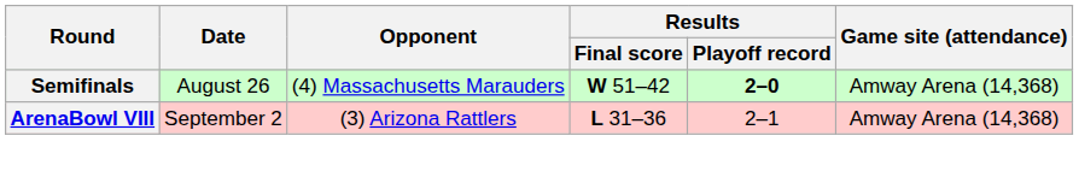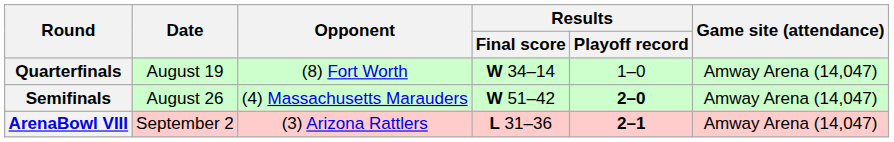 <table class="wikitable" style="font-size: 92%;" "align=center">
 <tr>
 <th rowspan="2">Round</th>
 <th rowspan="2">Date</th>
 <th rowspan="2">Opponent</th>
 <th colspan="2">Results</th>
 <th rowspan="2">Game site (attendance)</th>
 </tr>
 <tr>
 <th>Final score</th>
 <th>Playoff record</th>
 </tr>
 <tr style="background:#cfc">
+<th>Quarterfinals</th>
+<td style="text-align:center;">August 19</td>
+<td style="text-align:center;">(8) <a href='#'>Fort Worth</a></td>
+<td style="text-align:center;"><strong>W</strong> 34–14</td>
+<td style="text-align:center;">1–0</td>
+<td style="text-align:center;">Amway Arena (14,047)</td>
+</tr>
+<tr style="background:#cfc">
 <th>Semifinals</th>
 <td style="text-align:center;">August 26</td>
 <td style="text-align:center;">(4) <a href='#'>Massachusetts Marauders</a></td>
 <td style="text-align:center;"><strong>W</strong> 51–42</td>
 <td style="text-align:center;"><strong>2–0</strong></td>
-<td style="text-align:center;">Amway Arena (14,368)</td>
+<td style="text-align:center;">Amway Arena (14,047)</td>
 </tr>
 <tr style="background:#fcc">
 <th><a href='#'>ArenaBowl VIII</a></th>
 <td style="text-align:center;">September 2</td>
 <td style="text-align:center;">(3) <a href='#'>Arizona Rattlers</a></td>
 <td style="text-align:center;"><strong>L</strong> 31–36</td>
-<td style="text-align:center;">2–1</td>
-<td style="text-align:center;">Amway Arena (14,368)</td>
+<td style="text-align:center;"><strong>2–1</strong></td>
+<td style="text-align:center;">Amway Arena (14,047)</td>
 </tr>
 </table>
